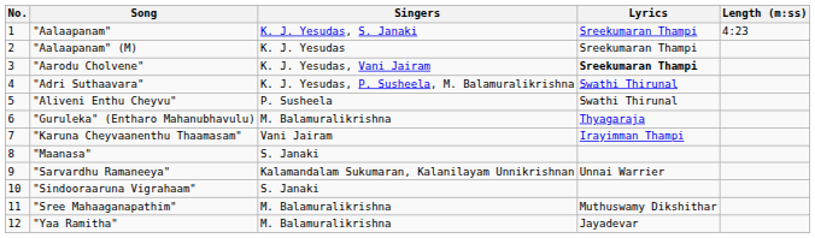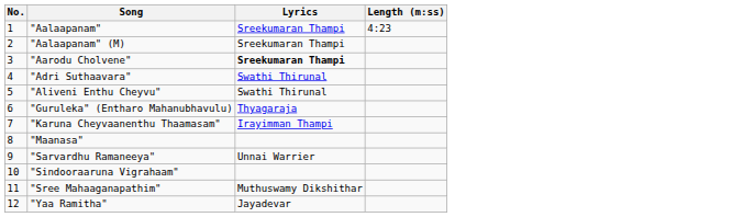 <table class="wikitable" style="font-size:95%;">
 <tr>
 <th>No.</th>
 <th>Song</th>
-<th>Singers</th>
 <th>Lyrics</th>
 <th>Length (m:ss)</th>
 </tr>
 <tr>
 <td>1</td>
 <td>"Aalaapanam"</td>
-<td><a href='#'>K. J. Yesudas</a>, <a href='#'>S. Janaki</a></td>
 <td><a href='#'>Sreekumaran Thampi</a></td>
 <td>4:23</td>
 </tr>
 <tr>
 <td>2</td>
 <td>"Aalaapanam" (M)</td>
-<td>K. J. Yesudas</td>
 <td>Sreekumaran Thampi</td>
 <td></td>
 </tr>
 <tr>
 <td>3</td>
 <td>"Aarodu Cholvene"</td>
-<td>K. J. Yesudas, <a href='#'>Vani Jairam</a></td>
 <td><strong>Sreekumaran Thampi</strong></td>
 <td></td>
 </tr>
 <tr>
 <td>4</td>
 <td>"Adri Suthaavara"</td>
-<td>K. J. Yesudas, <a href='#'>P. Susheela</a>, M. Balamuralikrishna</td>
 <td><a href='#'>Swathi Thirunal</a></td>
 <td></td>
 </tr>
 <tr>
 <td>5</td>
 <td>"Aliveni Enthu Cheyvu"</td>
-<td>P. Susheela</td>
 <td>Swathi Thirunal</td>
 <td></td>
 </tr>
 <tr>
 <td>6</td>
 <td>"Guruleka" (Entharo Mahanubhavulu)</td>
-<td>M. Balamuralikrishna</td>
 <td><a href='#'>Thyagaraja</a></td>
 <td></td>
 </tr>
 <tr>
 <td>7</td>
 <td>"Karuna Cheyvaanenthu Thaamasam"</td>
-<td>Vani Jairam</td>
 <td><a href='#'>Irayimman Thampi</a></td>
 <td></td>
 </tr>
 <tr>
 <td>8</td>
 <td>"Maanasa"</td>
-<td>S. Janaki</td>
 <td></td>
 <td></td>
 </tr>
 <tr>
 <td>9</td>
 <td>"Sarvardhu Ramaneeya"</td>
-<td>Kalamandalam Sukumaran, Kalanilayam Unnikrishnan</td>
 <td>Unnai Warrier</td>
 <td></td>
 </tr>
 <tr>
 <td>10</td>
 <td>"Sindooraaruna Vigrahaam"</td>
-<td>S. Janaki</td>
 <td></td>
 <td></td>
 </tr>
 <tr>
 <td>11</td>
 <td>"Sree Mahaaganapathim"</td>
-<td>M. Balamuralikrishna</td>
 <td>Muthuswamy Dikshithar</td>
 <td></td>
 </tr>
 <tr>
 <td>12</td>
 <td>"Yaa Ramitha"</td>
-<td>M. Balamuralikrishna</td>
 <td>Jayadevar</td>
 <td></td>
 </tr>
 </table>
